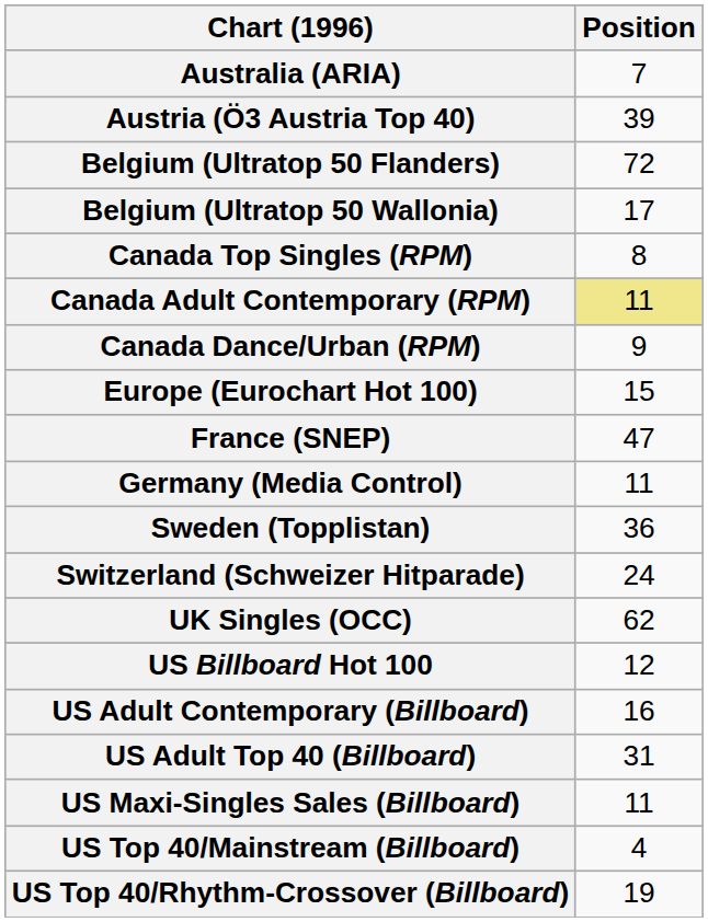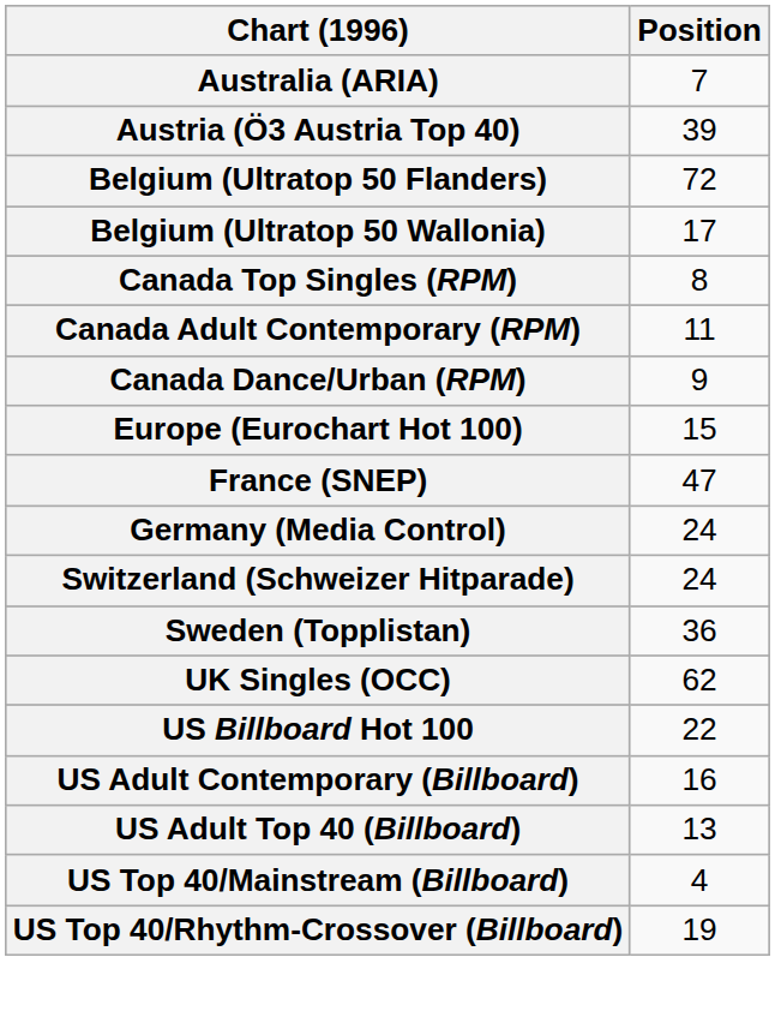 <table class="wikitable sortable plainrowheaders" style="text-align:center">
 <tr>
 <th>Chart (1996)</th>
 <th>Position</th>
 </tr>
 <tr>
 <th scope="row">Australia (ARIA)</th>
 <td>7</td>
 </tr>
 <tr>
 <th scope="row">Austria (Ö3 Austria Top 40)</th>
 <td>39</td>
 </tr>
 <tr>
 <th scope="row">Belgium (Ultratop 50 Flanders)</th>
 <td>72</td>
 </tr>
 <tr>
 <th scope="row">Belgium (Ultratop 50 Wallonia)</th>
 <td>17</td>
 </tr>
 <tr>
 <th scope="row">Canada Top Singles (<em>RPM</em>)</th>
 <td>8</td>
 </tr>
 <tr>
 <th scope="row">Canada Adult Contemporary (<em>RPM</em>)</th>
-<td style="background: khaki;">11</td>
+<td>11</td>
 </tr>
 <tr>
 <th scope="row">Canada Dance/Urban (<em>RPM</em>)</th>
 <td>9</td>
 </tr>
 <tr>
 <th scope="row">Europe (Eurochart Hot 100)</th>
 <td>15</td>
 </tr>
 <tr>
 <th scope="row">France (SNEP)</th>
 <td>47</td>
 </tr>
 <tr>
 <th scope="row">Germany (Media Control)</th>
-<td>11</td>
+<td>24</td>
+</tr>
+<tr>
+<th scope="row">Switzerland (Schweizer Hitparade)</th>
+<td>24</td>
 </tr>
 <tr>
 <th scope="row">Sweden (Topplistan)</th>
 <td>36</td>
-</tr>
-<tr>
-<th scope="row">Switzerland (Schweizer Hitparade)</th>
-<td>24</td>
 </tr>
 <tr>
 <th scope="row">UK Singles (OCC)</th>
 <td>62</td>
 </tr>
 <tr>
 <th scope="row">US <em>Billboard</em> Hot 100</th>
-<td>12</td>
+<td>22</td>
 </tr>
 <tr>
 <th scope="row">US Adult Contemporary (<em>Billboard</em>)</th>
 <td>16</td>
 </tr>
 <tr>
 <th scope="row">US Adult Top 40 (<em>Billboard</em>)</th>
-<td>31</td>
-</tr>
-<tr>
-<th scope="row">US Maxi-Singles Sales (<em>Billboard</em>)</th>
-<td>11</td>
+<td>13</td>
 </tr>
 <tr>
 <th scope="row">US Top 40/Mainstream (<em>Billboard</em>)</th>
 <td>4</td>
 </tr>
 <tr>
 <th scope="row">US Top 40/Rhythm-Crossover (<em>Billboard</em>)</th>
 <td>19</td>
 </tr>
 </table>
